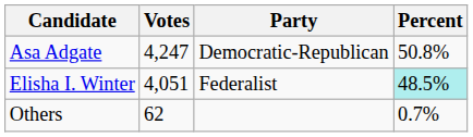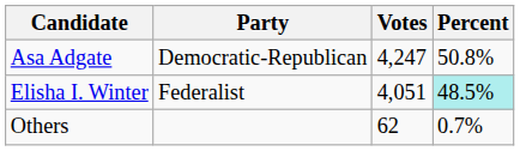 <table class=wikitable>
 <tr>
 <th>Candidate</th>
+<th>Party</th>
 <th>Votes</th>
-<th>Party</th>
 <th>Percent</th>
 </tr>
 <tr>
 <td><a href='#'>Asa Adgate</a></td>
+<td>Democratic-Republican</td>
 <td>4,247</td>
-<td>Democratic-Republican</td>
 <td>50.8%</td>
 </tr>
 <tr>
 <td><a href='#'>Elisha I. Winter</a></td>
+<td>Federalist</td>
 <td>4,051</td>
-<td>Federalist</td>
 <td style="background: paleturquoise;">48.5%</td>
 </tr>
 <tr>
 <td>Others</td>
+<td></td>
 <td>62</td>
-<td></td>
 <td>0.7%</td>
 </tr>
 </table>
